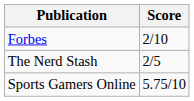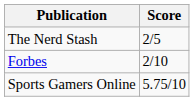 <table class="wikitable">
 <tr>
 <th>Publication</th>
 <th>Score</th>
 </tr>
 <tr>
+<td>The Nerd Stash</td>
+<td>2/5</td>
+</tr>
+<tr>
 <td><a href='#'>Forbes</a></td>
 <td>2/10</td>
-</tr>
-<tr>
-<td>The Nerd Stash</td>
-<td>2/5</td>
 </tr>
 <tr>
 <td>Sports Gamers Online</td>
 <td>5.75/10</td>
 </tr>
 </table>
